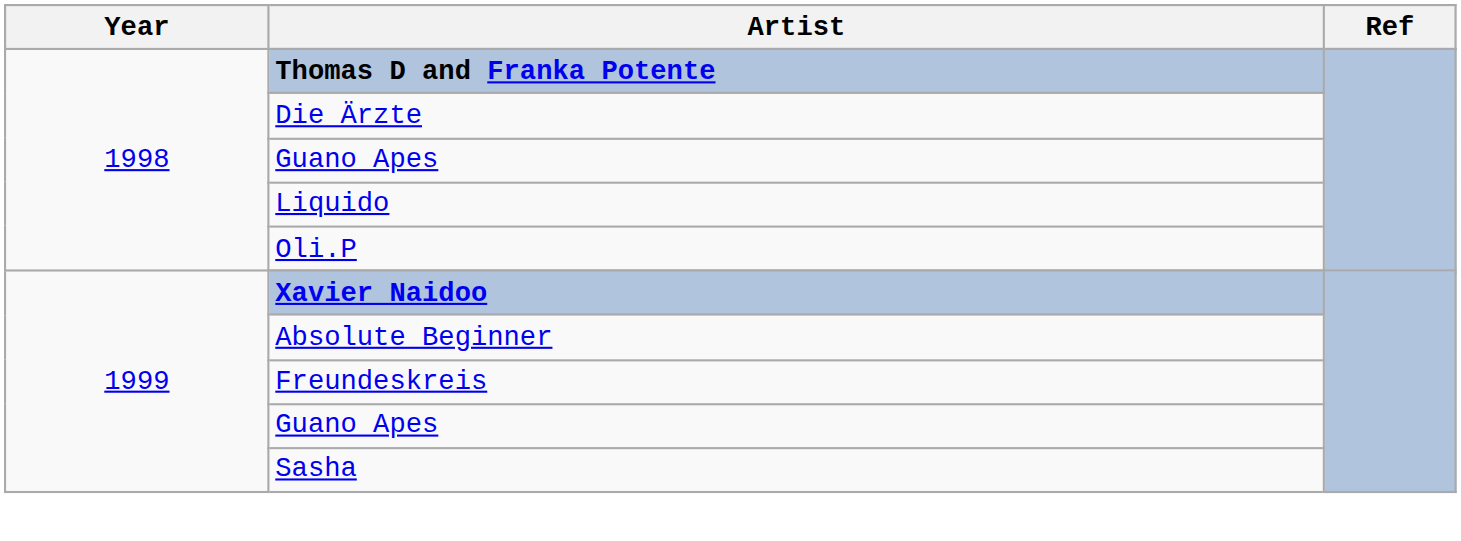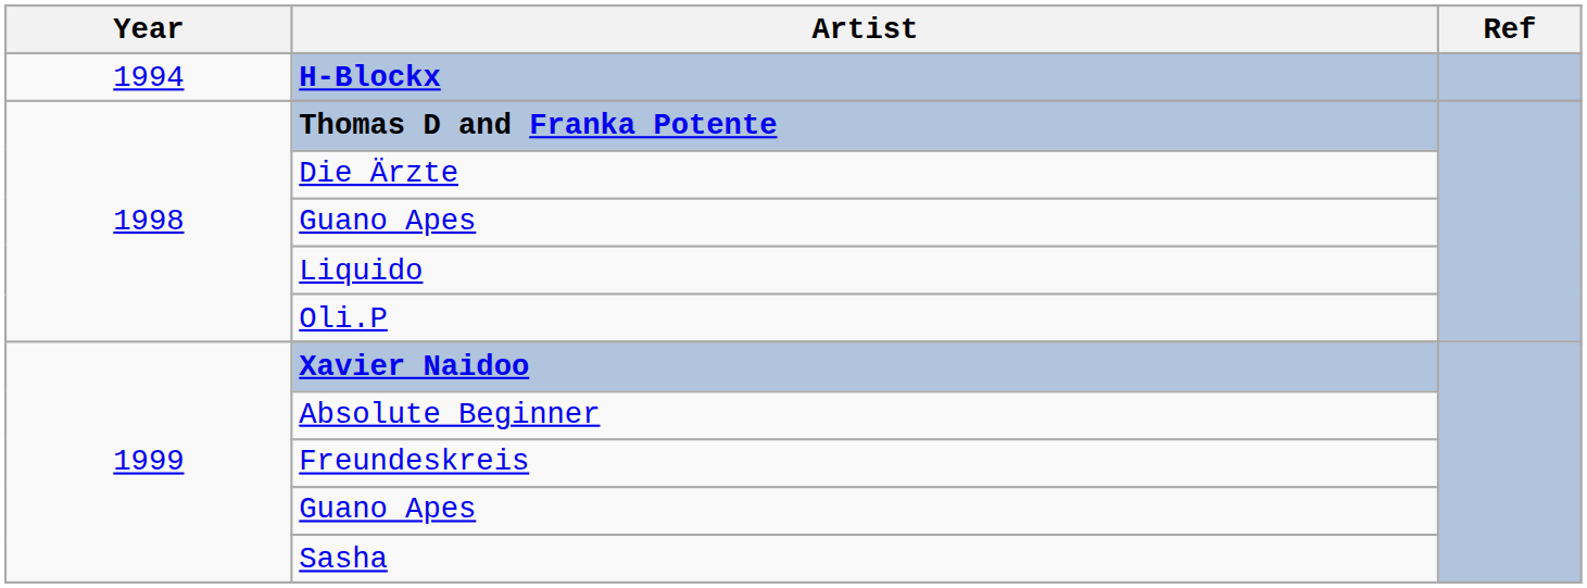 <table class="wikitable" style="width:55%;">
 <tr style="background:#bebebe;">
 <th style="width:10%;">Year</th>
 <th style="width:40%;">Artist</th>
 <th style="width:5%;">Ref</th>
+</tr>
+<tr>
+<td align="center"><a href='#'>1994</a></td>
+<td style="background:#B0C4DE"><strong><a href='#'>H-Blockx</a> </strong></td>
+<td style="background:#B0C4DE" align="center"></td>
 </tr>
 <tr>
 <td rowspan="6" align="center"><a href='#'>1998</a></td>
 </tr>
 <tr style="background:#B0C4DE">
 <td><strong>Thomas D and <a href='#'>Franka Potente</a> </strong></td>
 <td rowspan="6" align="center"></td>
 </tr>
 <tr>
 <td><a href='#'>Die Ärzte</a></td>
 </tr>
 <tr>
 <td><a href='#'>Guano Apes</a></td>
 </tr>
 <tr>
 <td><a href='#'>Liquido</a></td>
 </tr>
 <tr>
 <td><a href='#'>Oli.P</a></td>
 </tr>
 <tr>
 <td rowspan="6" align="center"><a href='#'>1999</a></td>
 </tr>
 <tr style="background:#B0C4DE">
 <td><strong><a href='#'>Xavier Naidoo</a></strong></td>
 <td rowspan="6" align="center"></td>
 </tr>
 <tr>
 <td><a href='#'>Absolute Beginner</a></td>
 </tr>
 <tr>
 <td><a href='#'>Freundeskreis</a></td>
 </tr>
 <tr>
 <td><a href='#'>Guano Apes</a></td>
 </tr>
 <tr>
 <td><a href='#'>Sasha</a></td>
 </tr>
 </table>
